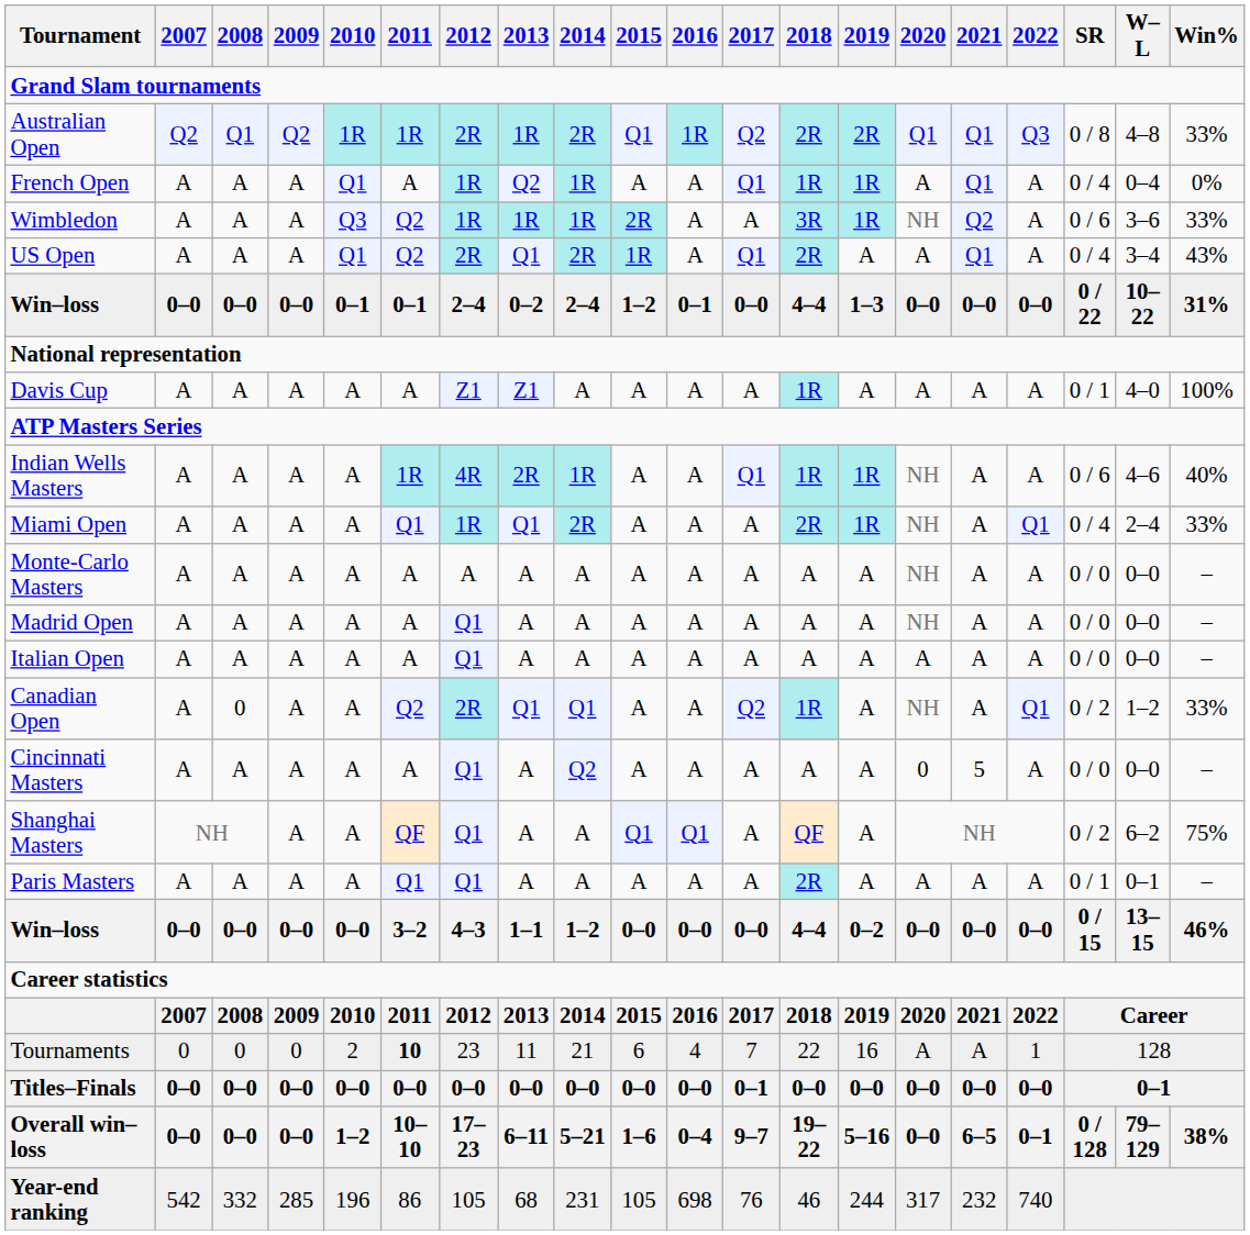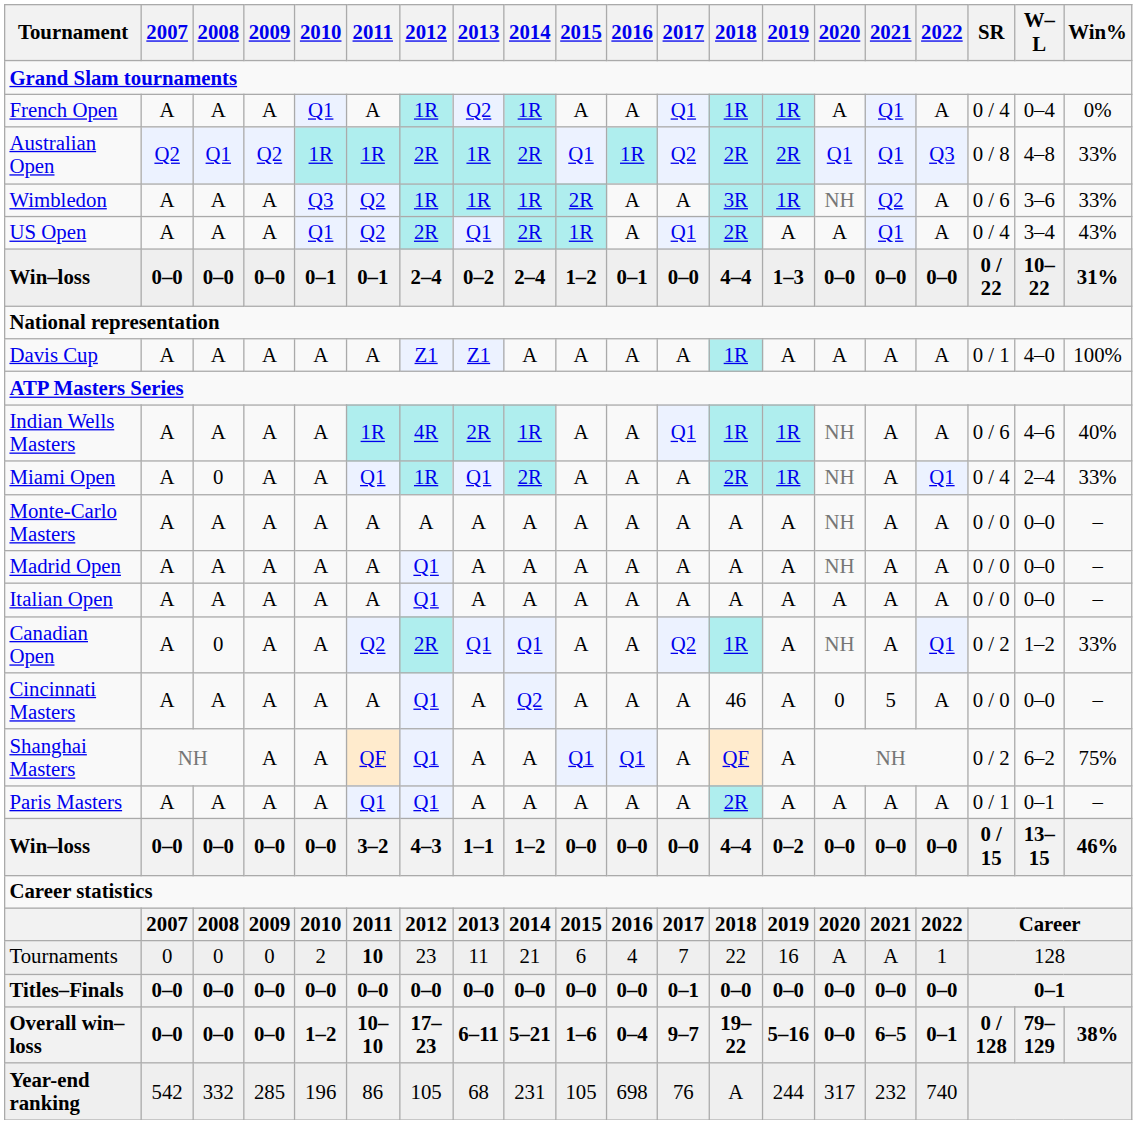 <table class=wikitable style=text-align:center;>
 <tr>
 <th>Tournament</th>
 <th><a href='#'>2007</a></th>
 <th><a href='#'>2008</a></th>
 <th><a href='#'>2009</a></th>
 <th><a href='#'>2010</a></th>
 <th><a href='#'>2011</a></th>
 <th><a href='#'>2012</a></th>
 <th><a href='#'>2013</a></th>
 <th><a href='#'>2014</a></th>
 <th><a href='#'>2015</a></th>
 <th><a href='#'>2016</a></th>
 <th><a href='#'>2017</a></th>
 <th><a href='#'>2018</a></th>
 <th><a href='#'>2019</a></th>
 <th><a href='#'>2020</a></th>
 <th><a href='#'>2021</a></th>
 <th><a href='#'>2022</a></th>
 <th>SR</th>
 <th>W–L</th>
 <th>Win%</th>
 </tr>
 <tr>
 <td colspan="20" align="left"><strong><a href='#'>Grand Slam tournaments</a></strong></td>
 </tr>
 <tr>
+<td align=left><a href='#'>French Open</a></td>
+<td>A</td>
+<td>A</td>
+<td>A</td>
+<td bgcolor=ecf2ff><a href='#'>Q1</a></td>
+<td>A</td>
+<td bgcolor=afeeee><a href='#'>1R</a></td>
+<td bgcolor=ecf2ff><a href='#'>Q2</a></td>
+<td bgcolor=afeeee><a href='#'>1R</a></td>
+<td>A</td>
+<td>A</td>
+<td bgcolor=ecf2ff><a href='#'>Q1</a></td>
+<td bgcolor=afeeee><a href='#'>1R</a></td>
+<td bgcolor=afeeee><a href='#'>1R</a></td>
+<td>A</td>
+<td bgcolor=ecf2ff><a href='#'>Q1</a></td>
+<td>A</td>
+<td>0 / 4</td>
+<td>0–4</td>
+<td>0%</td>
+</tr>
+<tr>
 <td align=left><a href='#'>Australian Open</a></td>
 <td bgcolor=ecf2ff><a href='#'>Q2</a></td>
 <td bgcolor=ecf2ff><a href='#'>Q1</a></td>
 <td bgcolor=ecf2ff><a href='#'>Q2</a></td>
 <td bgcolor=afeeee><a href='#'>1R</a></td>
 <td bgcolor=afeeee><a href='#'>1R</a></td>
 <td bgcolor=afeeee><a href='#'>2R</a></td>
 <td bgcolor=afeeee><a href='#'>1R</a></td>
 <td bgcolor=afeeee><a href='#'>2R</a></td>
 <td bgcolor=ecf2ff><a href='#'>Q1</a></td>
 <td bgcolor=afeeee><a href='#'>1R</a></td>
 <td bgcolor=ecf2ff><a href='#'>Q2</a></td>
 <td bgcolor=afeeee><a href='#'>2R</a></td>
 <td bgcolor=afeeee><a href='#'>2R</a></td>
 <td bgcolor=ecf2ff><a href='#'>Q1</a></td>
 <td bgcolor=ecf2ff><a href='#'>Q1</a></td>
 <td bgcolor=ecf2ff><a href='#'>Q3</a></td>
 <td>0 / 8</td>
 <td>4–8</td>
 <td>33%</td>
-</tr>
-<tr>
-<td align=left><a href='#'>French Open</a></td>
-<td>A</td>
-<td>A</td>
-<td>A</td>
-<td bgcolor=ecf2ff><a href='#'>Q1</a></td>
-<td>A</td>
-<td bgcolor=afeeee><a href='#'>1R</a></td>
-<td bgcolor=ecf2ff><a href='#'>Q2</a></td>
-<td bgcolor=afeeee><a href='#'>1R</a></td>
-<td>A</td>
-<td>A</td>
-<td bgcolor=ecf2ff><a href='#'>Q1</a></td>
-<td bgcolor=afeeee><a href='#'>1R</a></td>
-<td bgcolor=afeeee><a href='#'>1R</a></td>
-<td>A</td>
-<td bgcolor=ecf2ff><a href='#'>Q1</a></td>
-<td>A</td>
-<td>0 / 4</td>
-<td>0–4</td>
-<td>0%</td>
 </tr>
 <tr>
 <td align=left><a href='#'>Wimbledon</a></td>
 <td>A</td>
 <td>A</td>
 <td>A</td>
 <td bgcolor=ecf2ff><a href='#'>Q3</a></td>
 <td bgcolor=ecf2ff><a href='#'>Q2</a></td>
 <td bgcolor=afeeee><a href='#'>1R</a></td>
 <td bgcolor=afeeee><a href='#'>1R</a></td>
 <td bgcolor=afeeee><a href='#'>1R</a></td>
 <td bgcolor=afeeee><a href='#'>2R</a></td>
 <td>A</td>
 <td>A</td>
 <td bgcolor=afeeee><a href='#'>3R</a></td>
 <td bgcolor=afeeee><a href='#'>1R</a></td>
 <td style=color:#767676>NH</td>
 <td style=background:#ecf2ff><a href='#'>Q2</a></td>
 <td>A</td>
 <td>0 / 6</td>
 <td>3–6</td>
 <td>33%</td>
 </tr>
 <tr>
 <td align=left><a href='#'>US Open</a></td>
 <td>A</td>
 <td>A</td>
 <td>A</td>
 <td bgcolor=ecf2ff><a href='#'>Q1</a></td>
 <td bgcolor=ecf2ff><a href='#'>Q2</a></td>
 <td bgcolor=afeeee><a href='#'>2R</a></td>
 <td bgcolor=ecf2ff><a href='#'>Q1</a></td>
 <td bgcolor=afeeee><a href='#'>2R</a></td>
 <td bgcolor=afeeee><a href='#'>1R</a></td>
 <td>A</td>
 <td bgcolor=ecf2ff><a href='#'>Q1</a></td>
 <td bgcolor=afeeee><a href='#'>2R</a></td>
 <td>A</td>
 <td>A</td>
 <td bgcolor=ecf2ff><a href='#'>Q1</a></td>
 <td>A</td>
 <td>0 / 4</td>
 <td>3–4</td>
 <td>43%</td>
 </tr>
 <tr style=font-weight:bold;background:#efefef>
 <td style=text-align:left>Win–loss</td>
 <td>0–0</td>
 <td>0–0</td>
 <td>0–0</td>
 <td>0–1</td>
 <td>0–1</td>
 <td>2–4</td>
 <td>0–2</td>
 <td>2–4</td>
 <td>1–2</td>
 <td>0–1</td>
 <td>0–0</td>
 <td>4–4</td>
 <td>1–3</td>
 <td>0–0</td>
 <td>0–0</td>
 <td>0–0</td>
 <td>0 / 22</td>
 <td>10–22</td>
 <td>31%</td>
 </tr>
 <tr>
 <td colspan="20" align="left"><strong>National representation</strong></td>
 </tr>
 <tr>
 <td align=left><a href='#'>Davis Cup</a></td>
 <td>A</td>
 <td>A</td>
 <td>A</td>
 <td>A</td>
 <td>A</td>
 <td bgcolor=ecf2ff><a href='#'>Z1</a></td>
 <td bgcolor=ecf2ff><a href='#'>Z1</a></td>
 <td>A</td>
 <td>A</td>
 <td>A</td>
 <td>A</td>
 <td bgcolor=afeeee><a href='#'>1R</a></td>
 <td>A</td>
 <td>A</td>
 <td>A</td>
 <td>A</td>
 <td>0 / 1</td>
 <td>4–0</td>
 <td>100%</td>
 </tr>
 <tr>
 <td colspan="20" align="left"><strong><a href='#'>ATP Masters Series</a></strong></td>
 </tr>
 <tr>
 <td align=left><a href='#'>Indian Wells Masters</a></td>
 <td>A</td>
 <td>A</td>
 <td>A</td>
 <td>A</td>
 <td bgcolor=afeeee><a href='#'>1R</a></td>
 <td bgcolor=afeeee><a href='#'>4R</a></td>
 <td bgcolor=afeeee><a href='#'>2R</a></td>
 <td bgcolor=afeeee><a href='#'>1R</a></td>
 <td>A</td>
 <td>A</td>
 <td bgcolor=ecf2ff><a href='#'>Q1</a></td>
 <td bgcolor=afeeee><a href='#'>1R</a></td>
 <td bgcolor=afeeee><a href='#'>1R</a></td>
 <td style=color:#767676>NH</td>
 <td>A</td>
 <td>A</td>
 <td>0 / 6</td>
 <td>4–6</td>
 <td>40%</td>
 </tr>
 <tr>
 <td align=left><a href='#'>Miami Open</a></td>
 <td>A</td>
-<td>A</td>
+<td>0</td>
 <td>A</td>
 <td>A</td>
 <td bgcolor=ecf2ff><a href='#'>Q1</a></td>
 <td bgcolor=afeeee><a href='#'>1R</a></td>
 <td bgcolor=ecf2ff><a href='#'>Q1</a></td>
 <td bgcolor=afeeee><a href='#'>2R</a></td>
 <td>A</td>
 <td>A</td>
 <td>A</td>
 <td bgcolor=afeeee><a href='#'>2R</a></td>
 <td bgcolor=afeeee><a href='#'>1R</a></td>
 <td style=color:#767676>NH</td>
 <td>A</td>
 <td bgcolor=ecf2ff><a href='#'>Q1</a></td>
 <td>0 / 4</td>
 <td>2–4</td>
 <td>33%</td>
 </tr>
 <tr>
 <td align=left><a href='#'>Monte-Carlo Masters</a></td>
 <td>A</td>
 <td>A</td>
 <td>A</td>
 <td>A</td>
 <td>A</td>
 <td>A</td>
 <td>A</td>
 <td>A</td>
 <td>A</td>
 <td>A</td>
 <td>A</td>
 <td>A</td>
 <td>A</td>
 <td style=color:#767676>NH</td>
 <td>A</td>
 <td>A</td>
 <td>0 / 0</td>
 <td>0–0</td>
 <td>–</td>
 </tr>
 <tr>
 <td align=left><a href='#'>Madrid Open</a></td>
 <td>A</td>
 <td>A</td>
 <td>A</td>
 <td>A</td>
 <td>A</td>
 <td bgcolor=ecf2ff><a href='#'>Q1</a></td>
 <td>A</td>
 <td>A</td>
 <td>A</td>
 <td>A</td>
 <td>A</td>
 <td>A</td>
 <td>A</td>
 <td style=color:#767676>NH</td>
 <td>A</td>
 <td>A</td>
 <td>0 / 0</td>
 <td>0–0</td>
 <td>–</td>
 </tr>
 <tr>
 <td align=left><a href='#'>Italian Open</a></td>
 <td>A</td>
 <td>A</td>
 <td>A</td>
 <td>A</td>
 <td>A</td>
 <td bgcolor=ecf2ff><a href='#'>Q1</a></td>
 <td>A</td>
 <td>A</td>
 <td>A</td>
 <td>A</td>
 <td>A</td>
 <td>A</td>
 <td>A</td>
 <td>A</td>
 <td>A</td>
 <td>A</td>
 <td>0 / 0</td>
 <td>0–0</td>
 <td>–</td>
 </tr>
 <tr>
 <td align=left><a href='#'>Canadian Open</a></td>
 <td>A</td>
 <td>0</td>
 <td>A</td>
 <td>A</td>
 <td bgcolor=ecf2ff><a href='#'>Q2</a></td>
 <td bgcolor=afeeee><a href='#'>2R</a></td>
 <td bgcolor=ecf2ff><a href='#'>Q1</a></td>
 <td bgcolor=ecf2ff><a href='#'>Q1</a></td>
 <td>A</td>
 <td>A</td>
 <td bgcolor=ecf2ff><a href='#'>Q2</a></td>
 <td bgcolor=afeeee><a href='#'>1R</a></td>
 <td>A</td>
 <td style=color:#767676>NH</td>
 <td>A</td>
 <td bgcolor=ecf2ff><a href='#'>Q1</a></td>
 <td>0 / 2</td>
 <td>1–2</td>
 <td>33%</td>
 </tr>
 <tr>
 <td align=left><a href='#'>Cincinnati Masters</a></td>
 <td>A</td>
 <td>A</td>
 <td>A</td>
 <td>A</td>
 <td>A</td>
 <td bgcolor=ecf2ff><a href='#'>Q1</a></td>
 <td>A</td>
 <td bgcolor=ecf2ff><a href='#'>Q2</a></td>
 <td>A</td>
 <td>A</td>
 <td>A</td>
-<td>A</td>
+<td>46</td>
 <td>A</td>
 <td>0</td>
 <td>5</td>
 <td>A</td>
 <td>0 / 0</td>
 <td>0–0</td>
 <td>–</td>
 </tr>
 <tr>
 <td align=left><a href='#'>Shanghai Masters</a></td>
 <td colspan=2 style=color:#767676>NH</td>
 <td>A</td>
 <td>A</td>
 <td bgcolor=ffebcd><a href='#'>QF</a></td>
 <td bgcolor=ecf2ff><a href='#'>Q1</a></td>
 <td>A</td>
 <td>A</td>
 <td bgcolor=ecf2ff><a href='#'>Q1</a></td>
 <td bgcolor=ecf2ff><a href='#'>Q1</a></td>
 <td>A</td>
 <td bgcolor=ffebcd><a href='#'>QF</a></td>
 <td>A</td>
 <td colspan="3" style="color:#767676">NH</td>
 <td>0 / 2</td>
 <td>6–2</td>
 <td>75%</td>
 </tr>
 <tr>
 <td align=left><a href='#'>Paris Masters</a></td>
 <td>A</td>
 <td>A</td>
 <td>A</td>
 <td>A</td>
 <td bgcolor=ecf2ff><a href='#'>Q1</a></td>
 <td bgcolor=ecf2ff><a href='#'>Q1</a></td>
 <td>A</td>
 <td>A</td>
 <td>A</td>
 <td>A</td>
 <td>A</td>
 <td bgcolor=afeeee><a href='#'>2R</a></td>
 <td>A</td>
 <td>A</td>
 <td>A</td>
 <td>A</td>
 <td>0 / 1</td>
 <td>0–1</td>
 <td>–</td>
 </tr>
 <tr>
 <th style=text-align:left>Win–loss</th>
 <th>0–0</th>
 <th>0–0</th>
 <th>0–0</th>
 <th>0–0</th>
 <th>3–2</th>
 <th>4–3</th>
 <th>1–1</th>
 <th>1–2</th>
 <th>0–0</th>
 <th>0–0</th>
 <th>0–0</th>
 <th>4–4</th>
 <th>0–2</th>
 <th>0–0</th>
 <th>0–0</th>
 <th>0–0</th>
 <th>0 / 15</th>
 <th>13–15</th>
 <th>46%</th>
 </tr>
 <tr>
 <td colspan="20" align="left"><strong>Career statistics</strong></td>
 </tr>
 <tr>
 <th></th>
 <th>2007</th>
 <th>2008</th>
 <th>2009</th>
 <th>2010</th>
 <th>2011</th>
 <th>2012</th>
 <th>2013</th>
 <th>2014</th>
 <th>2015</th>
 <th>2016</th>
 <th>2017</th>
 <th>2018</th>
 <th>2019</th>
 <th>2020</th>
 <th>2021</th>
 <th>2022</th>
 <th colspan="3">Career</th>
 </tr>
 <tr bgcolor=efefef>
 <td align=left>Tournaments</td>
 <td>0</td>
 <td>0</td>
 <td>0</td>
 <td>2</td>
 <td><strong>10</strong></td>
 <td>23</td>
 <td>11</td>
 <td>21</td>
 <td>6</td>
 <td>4</td>
 <td>7</td>
 <td>22</td>
 <td>16</td>
 <td>A</td>
 <td>A</td>
 <td>1</td>
 <td colspan="3">128</td>
 </tr>
 <tr>
 <th style=text-align:left>Titles–Finals</th>
 <th>0–0</th>
 <th>0–0</th>
 <th>0–0</th>
 <th>0–0</th>
 <th>0–0</th>
 <th>0–0</th>
 <th>0–0</th>
 <th>0–0</th>
 <th>0–0</th>
 <th>0–0</th>
 <th>0–1</th>
 <th>0–0</th>
 <th>0–0</th>
 <th>0–0</th>
 <th>0–0</th>
 <th>0–0</th>
 <th colspan="3">0–1</th>
 </tr>
 <tr>
 <th style=text-align:left>Overall win–loss</th>
 <th>0–0</th>
 <th>0–0</th>
 <th>0–0</th>
 <th>1–2</th>
 <th>10–10</th>
 <th>17–23</th>
 <th>6–11</th>
 <th>5–21</th>
 <th>1–6</th>
 <th>0–4</th>
 <th>9–7</th>
 <th>19–22</th>
 <th>5–16</th>
 <th>0–0</th>
 <th>6–5</th>
 <th>0–1</th>
 <th>0 / 128</th>
 <th>79–129</th>
 <th>38%</th>
 </tr>
 <tr bgcolor=efefef>
 <td align=left><strong>Year-end ranking</strong></td>
 <td>542</td>
 <td>332</td>
 <td>285</td>
 <td>196</td>
 <td>86</td>
 <td>105</td>
 <td>68</td>
 <td>231</td>
 <td>105</td>
 <td>698</td>
 <td>76</td>
-<td>46</td>
+<td>A</td>
 <td>244</td>
 <td>317</td>
 <td>232</td>
 <td>740</td>
 <td colspan="3"></td>
 </tr>
 </table>
